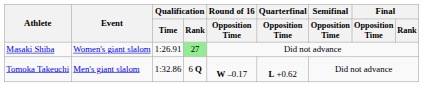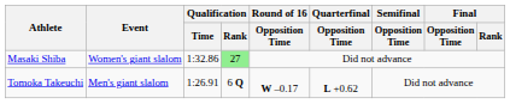 <table class="wikitable" style="font-size:90%">
 <tr>
 <th rowspan="2">Athlete</th>
 <th rowspan="2">Event</th>
 <th colspan="2">Qualification</th>
 <th>Round of 16</th>
 <th>Quarterfinal</th>
 <th>Semifinal</th>
 <th colspan=2>Final</th>
 </tr>
 <tr style="font-size:95%">
 <th>Time</th>
 <th>Rank</th>
 <th>Opposition<br>Time</th>
 <th>Opposition<br>Time</th>
 <th>Opposition<br>Time</th>
 <th>Opposition<br>Time</th>
 <th>Rank</th>
 </tr>
 <tr align=center>
 <td align=left><a href='#'>Masaki Shiba</a></td>
 <td align=left><a href='#'>Women's giant slalom</a></td>
-<td>1:26.91</td>
+<td>1:32.86</td>
 <td style="background: lightgreen;">27</td>
 <td colspan=5>Did not advance</td>
 </tr>
 <tr align=center>
 <td align=left><a href='#'>Tomoka Takeuchi</a></td>
 <td align=left><a href='#'>Men's giant slalom</a></td>
-<td>1:32.86</td>
+<td>1:26.91</td>
 <td>6 <strong>Q</strong></td>
 <td><br><strong>W</strong> –0.17</td>
 <td><br><strong>L</strong> +0.62</td>
 <td colspan=3>Did not advance</td>
 </tr>
 </table>
